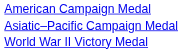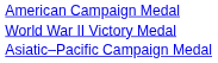 <table>
 <tr>
 <td></td>
 <td><a href='#'>American Campaign Medal</a></td>
 </tr>
 <tr>
 <td></td>
-<td><a href='#'>Asiatic–Pacific Campaign Medal</a></td>
+<td><a href='#'>World War II Victory Medal</a></td>
 </tr>
 <tr>
 <td></td>
-<td><a href='#'>World War II Victory Medal</a></td>
+<td><a href='#'>Asiatic–Pacific Campaign Medal</a></td>
 </tr>
 </table>
